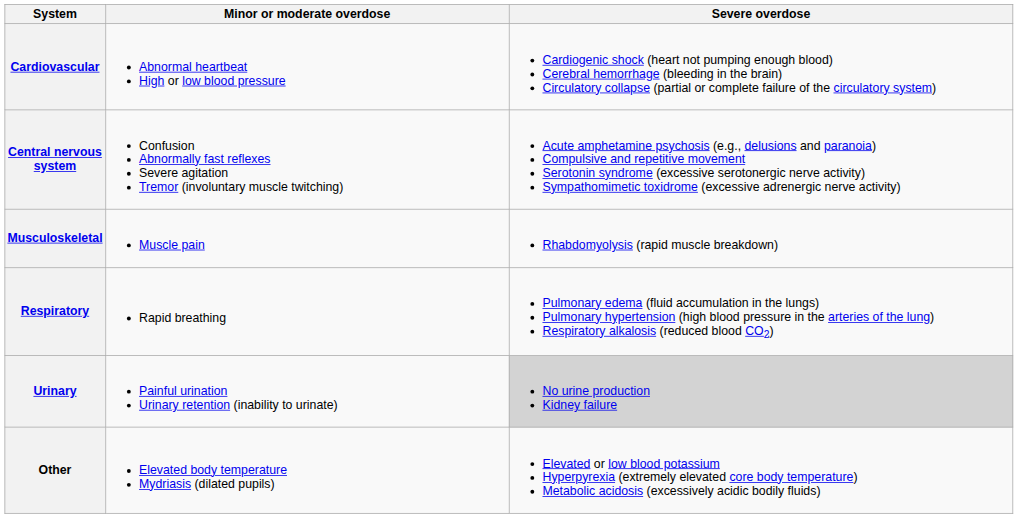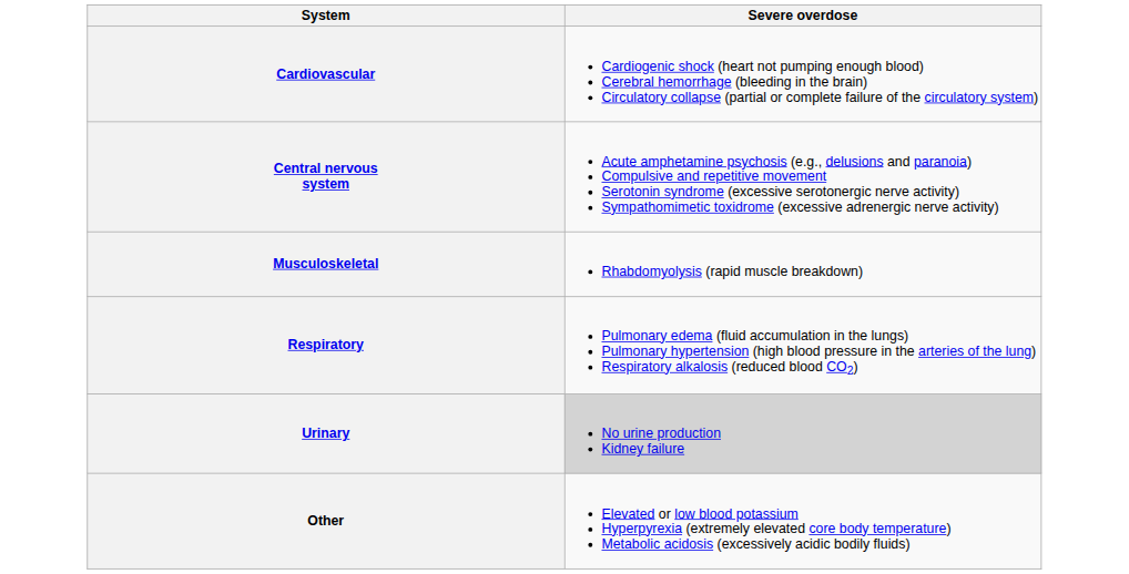 <table class="wikitable center" style="margin: 1em auto;">
 <tr>
 <th scope="col" style="text-align:center">System</th>
-<th scope="col" style="width: 40%;">Minor or moderate overdose</th>
 <th scope="col" style="width: 50%;">Severe overdose</th>
 </tr>
 <tr>
 <th scope="row"><a href='#'>Cardiovascular</a></th>
-<td><br><ul><li><a href='#'>Abnormal heartbeat</a></li><li><a href='#'>High</a> or <a href='#'>low blood pressure</a></li></ul></td>
 <td><br><ul><li><a href='#'>Cardiogenic shock</a> (heart not pumping enough blood)</li><li><a href='#'>Cerebral hemorrhage</a> (bleeding in the brain)</li><li><a href='#'>Circulatory collapse</a> (partial or complete failure of the <a href='#'>circulatory system</a>)</li></ul></td>
 </tr>
 <tr>
 <th scope="row"><a href='#'>Central nervous<br>system</a></th>
-<td><br><ul><li>Confusion</li><li><a href='#'>Abnormally fast reflexes</a></li><li>Severe agitation</li><li><a href='#'>Tremor</a> (involuntary muscle twitching)</li></ul></td>
 <td><br><ul><li><a href='#'>Acute amphetamine psychosis</a> (e.g., <a href='#'>delusions</a> and <a href='#'>paranoia</a>)</li><li><a href='#'>Compulsive and repetitive movement</a></li><li><a href='#'>Serotonin syndrome</a> (excessive serotonergic nerve activity)</li><li><a href='#'>Sympathomimetic toxidrome</a> (excessive adrenergic nerve activity)</li></ul></td>
 </tr>
 <tr>
 <th scope="row"><a href='#'>Musculoskeletal</a></th>
-<td><br><ul><li><a href='#'>Muscle pain</a></li></ul></td>
 <td><br><ul><li><a href='#'>Rhabdomyolysis</a> (rapid muscle breakdown)</li></ul></td>
 </tr>
 <tr>
 <th scope="row"><a href='#'>Respiratory</a></th>
-<td><br><ul><li>Rapid breathing</li></ul></td>
 <td><br><ul><li><a href='#'>Pulmonary edema</a> (fluid accumulation in the lungs)</li><li><a href='#'>Pulmonary hypertension</a> (high blood pressure in the <a href='#'>arteries of the lung</a>)</li><li><a href='#'>Respiratory alkalosis</a> (reduced blood <a href='#'>CO<sub>2</sub></a>)</li></ul></td>
 </tr>
 <tr>
 <th scope="row"><a href='#'>Urinary</a></th>
-<td><br><ul><li><a href='#'>Painful urination</a></li><li><a href='#'>Urinary retention</a> (inability to urinate)</li></ul></td>
 <td style="background: lightgrey;"><br><ul><li><a href='#'>No urine production</a></li><li><a href='#'>Kidney failure</a></li></ul></td>
 </tr>
 <tr>
 <th scope="row">Other</th>
-<td><br><ul><li><a href='#'>Elevated body temperature</a></li><li><a href='#'>Mydriasis</a> (dilated pupils)</li></ul></td>
 <td><br><ul><li><a href='#'>Elevated</a> or <a href='#'>low blood potassium</a></li><li><a href='#'>Hyperpyrexia</a> (extremely elevated <a href='#'>core body temperature</a>)</li><li><a href='#'>Metabolic acidosis</a> (excessively acidic bodily fluids)</li></ul></td>
 </tr>
 </table>
